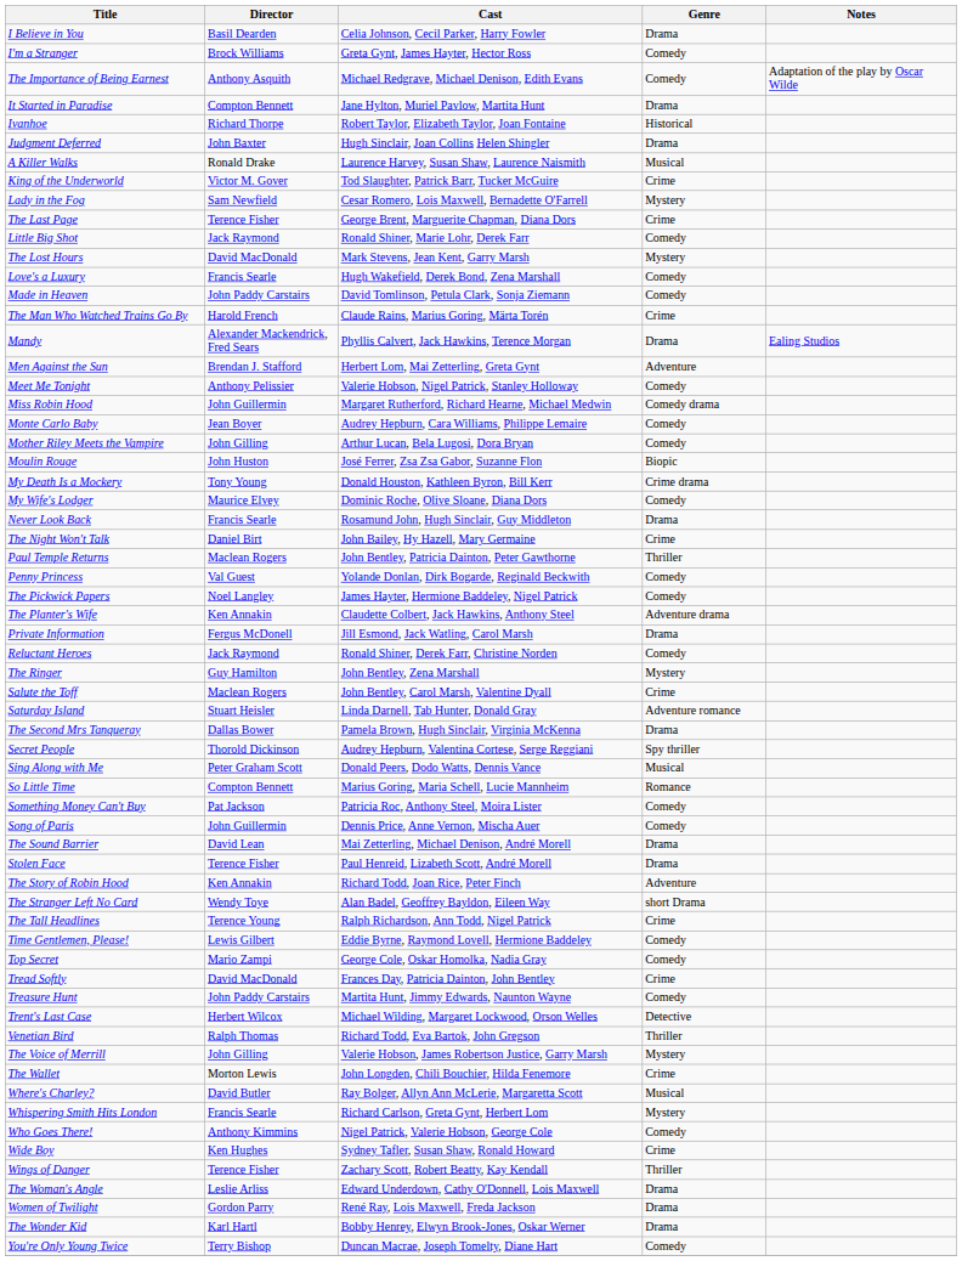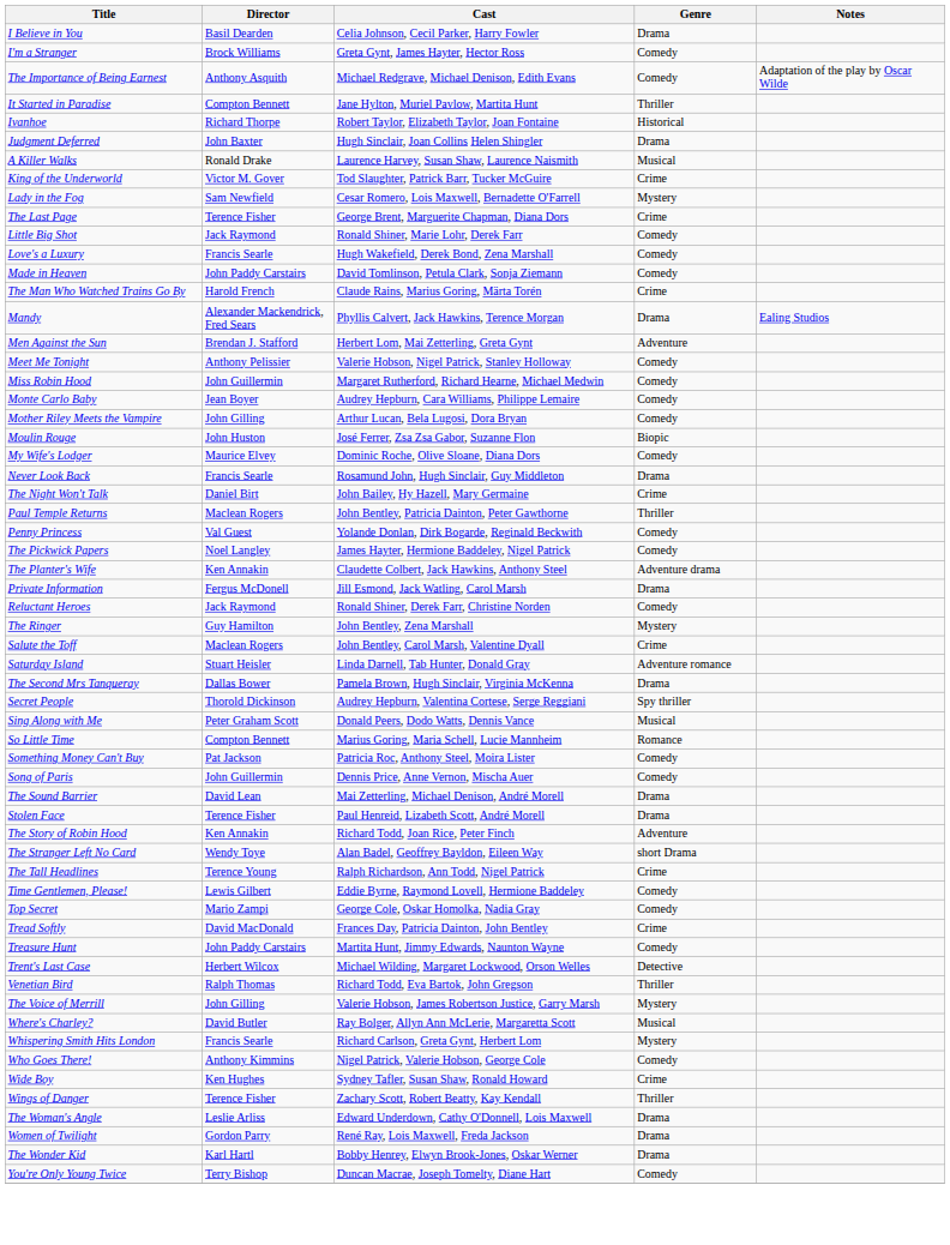 <table class="wikitable" style="width:100%;">
 <tr>
 <th style="width:21%;">Title</th>
 <th style="width:14%;">Director</th>
 <th style="width:32%;">Cast</th>
 <th style="width:13%;">Genre</th>
 <th style="width:20%;">Notes</th>
 </tr>
 <tr>
 <td><em><a href='#'>I Believe in You</a></em></td>
 <td><a href='#'>Basil Dearden</a></td>
 <td><a href='#'>Celia Johnson</a>, <a href='#'>Cecil Parker</a>, <a href='#'>Harry Fowler</a></td>
 <td>Drama</td>
 <td></td>
 </tr>
 <tr>
 <td><em><a href='#'>I'm a Stranger</a></em></td>
 <td><a href='#'>Brock Williams</a></td>
 <td><a href='#'>Greta Gynt</a>, <a href='#'>James Hayter</a>, <a href='#'>Hector Ross</a></td>
 <td>Comedy</td>
 <td></td>
 </tr>
 <tr>
 <td><em><a href='#'>The Importance of Being Earnest</a></em></td>
 <td><a href='#'>Anthony Asquith</a></td>
 <td><a href='#'>Michael Redgrave</a>, <a href='#'>Michael Denison</a>, <a href='#'>Edith Evans</a></td>
 <td>Comedy</td>
 <td>Adaptation of the play by <a href='#'>Oscar Wilde</a></td>
 </tr>
 <tr>
 <td><em><a href='#'>It Started in Paradise</a></em></td>
 <td><a href='#'>Compton Bennett</a></td>
 <td><a href='#'>Jane Hylton</a>, <a href='#'>Muriel Pavlow</a>, <a href='#'>Martita Hunt</a></td>
-<td>Drama</td>
+<td>Thriller</td>
 <td></td>
 </tr>
 <tr>
 <td><em><a href='#'>Ivanhoe</a></em></td>
 <td><a href='#'>Richard Thorpe</a></td>
 <td><a href='#'>Robert Taylor</a>, <a href='#'>Elizabeth Taylor</a>, <a href='#'>Joan Fontaine</a></td>
 <td>Historical</td>
 <td></td>
 </tr>
 <tr>
 <td><em><a href='#'>Judgment Deferred</a></em></td>
 <td><a href='#'>John Baxter</a></td>
 <td><a href='#'>Hugh Sinclair</a>, <a href='#'>Joan Collins</a> <a href='#'>Helen Shingler</a></td>
 <td>Drama</td>
 <td></td>
 </tr>
 <tr>
 <td><em><a href='#'>A Killer Walks</a></em></td>
 <td>Ronald Drake</td>
 <td><a href='#'>Laurence Harvey</a>, <a href='#'>Susan Shaw</a>, <a href='#'>Laurence Naismith</a></td>
 <td>Musical</td>
 <td></td>
 </tr>
 <tr>
 <td><em><a href='#'>King of the Underworld</a></em></td>
 <td><a href='#'>Victor M. Gover</a></td>
 <td><a href='#'>Tod Slaughter</a>, <a href='#'>Patrick Barr</a>, <a href='#'>Tucker McGuire</a></td>
 <td>Crime</td>
 <td></td>
 </tr>
 <tr>
 <td><em><a href='#'>Lady in the Fog</a></em></td>
 <td><a href='#'>Sam Newfield</a></td>
 <td><a href='#'>Cesar Romero</a>, <a href='#'>Lois Maxwell</a>, <a href='#'>Bernadette O'Farrell</a></td>
 <td>Mystery</td>
 <td></td>
 </tr>
 <tr>
 <td><em><a href='#'>The Last Page</a></em></td>
 <td><a href='#'>Terence Fisher</a></td>
 <td><a href='#'>George Brent</a>, <a href='#'>Marguerite Chapman</a>, <a href='#'>Diana Dors</a></td>
 <td>Crime</td>
 <td></td>
 </tr>
 <tr>
 <td><em><a href='#'>Little Big Shot</a></em></td>
 <td><a href='#'>Jack Raymond</a></td>
 <td><a href='#'>Ronald Shiner</a>, <a href='#'>Marie Lohr</a>, <a href='#'>Derek Farr</a></td>
 <td>Comedy</td>
 <td></td>
 </tr>
 <tr>
-<td><em><a href='#'>The Lost Hours</a></em></td>
-<td><a href='#'>David MacDonald</a></td>
-<td><a href='#'>Mark Stevens</a>, <a href='#'>Jean Kent</a>, <a href='#'>Garry Marsh</a></td>
-<td>Mystery</td>
-<td></td>
-</tr>
-<tr>
 <td><em><a href='#'>Love's a Luxury</a></em></td>
 <td><a href='#'>Francis Searle</a></td>
 <td><a href='#'>Hugh Wakefield</a>, <a href='#'>Derek Bond</a>, <a href='#'>Zena Marshall</a></td>
 <td>Comedy</td>
 <td></td>
 </tr>
 <tr>
 <td><em><a href='#'>Made in Heaven</a></em></td>
 <td><a href='#'>John Paddy Carstairs</a></td>
 <td><a href='#'>David Tomlinson</a>, <a href='#'>Petula Clark</a>, <a href='#'>Sonja Ziemann</a></td>
 <td>Comedy</td>
 <td></td>
 </tr>
 <tr>
 <td><em><a href='#'>The Man Who Watched Trains Go By</a></em></td>
 <td><a href='#'>Harold French</a></td>
 <td><a href='#'>Claude Rains</a>, <a href='#'>Marius Goring</a>, <a href='#'>Märta Torén</a></td>
 <td>Crime</td>
 <td></td>
 </tr>
 <tr>
 <td><em><a href='#'>Mandy</a></em></td>
 <td><a href='#'>Alexander Mackendrick</a>, <a href='#'>Fred Sears</a></td>
 <td><a href='#'>Phyllis Calvert</a>, <a href='#'>Jack Hawkins</a>, <a href='#'>Terence Morgan</a></td>
 <td>Drama</td>
 <td><a href='#'>Ealing Studios</a></td>
 </tr>
 <tr>
 <td><em><a href='#'>Men Against the Sun</a></em></td>
 <td><a href='#'>Brendan J. Stafford</a></td>
 <td><a href='#'>Herbert Lom</a>, <a href='#'>Mai Zetterling</a>, <a href='#'>Greta Gynt</a></td>
 <td>Adventure</td>
 <td></td>
 </tr>
 <tr>
 <td><em><a href='#'>Meet Me Tonight</a></em></td>
 <td><a href='#'>Anthony Pelissier</a></td>
 <td><a href='#'>Valerie Hobson</a>, <a href='#'>Nigel Patrick</a>, <a href='#'>Stanley Holloway</a></td>
 <td>Comedy</td>
 <td></td>
 </tr>
 <tr>
 <td><em><a href='#'>Miss Robin Hood</a></em></td>
 <td><a href='#'>John Guillermin</a></td>
 <td><a href='#'>Margaret Rutherford</a>, <a href='#'>Richard Hearne</a>, <a href='#'>Michael Medwin</a></td>
-<td>Comedy drama</td>
+<td>Comedy</td>
 <td></td>
 </tr>
 <tr>
 <td><em><a href='#'>Monte Carlo Baby</a></em></td>
 <td><a href='#'>Jean Boyer</a></td>
 <td><a href='#'>Audrey Hepburn</a>, <a href='#'>Cara Williams</a>, <a href='#'>Philippe Lemaire</a></td>
 <td>Comedy</td>
 <td></td>
 </tr>
 <tr>
 <td><em><a href='#'>Mother Riley Meets the Vampire</a></em></td>
 <td><a href='#'>John Gilling</a></td>
 <td><a href='#'>Arthur Lucan</a>, <a href='#'>Bela Lugosi</a>, <a href='#'>Dora Bryan</a></td>
 <td>Comedy</td>
 <td></td>
 </tr>
 <tr>
 <td><em><a href='#'>Moulin Rouge</a></em></td>
 <td><a href='#'>John Huston</a></td>
 <td><a href='#'>José Ferrer</a>, <a href='#'>Zsa Zsa Gabor</a>, <a href='#'>Suzanne Flon</a></td>
 <td>Biopic</td>
-<td></td>
-</tr>
-<tr>
-<td><em><a href='#'>My Death Is a Mockery</a></em></td>
-<td><a href='#'>Tony Young</a></td>
-<td><a href='#'>Donald Houston</a>, <a href='#'>Kathleen Byron</a>, <a href='#'>Bill Kerr</a></td>
-<td>Crime drama</td>
 <td></td>
 </tr>
 <tr>
 <td><em><a href='#'>My Wife's Lodger</a></em></td>
 <td><a href='#'>Maurice Elvey</a></td>
 <td><a href='#'>Dominic Roche</a>, <a href='#'>Olive Sloane</a>, <a href='#'>Diana Dors</a></td>
 <td>Comedy</td>
 <td></td>
 </tr>
 <tr>
 <td><em><a href='#'>Never Look Back</a></em></td>
 <td><a href='#'>Francis Searle</a></td>
 <td><a href='#'>Rosamund John</a>, <a href='#'>Hugh Sinclair</a>, <a href='#'>Guy Middleton</a></td>
 <td>Drama</td>
 <td></td>
 </tr>
 <tr>
 <td><em><a href='#'>The Night Won't Talk</a></em></td>
 <td><a href='#'>Daniel Birt</a></td>
 <td><a href='#'>John Bailey</a>, <a href='#'>Hy Hazell</a>, <a href='#'>Mary Germaine</a></td>
 <td>Crime</td>
 <td></td>
 </tr>
 <tr>
 <td><em><a href='#'>Paul Temple Returns</a></em></td>
 <td><a href='#'>Maclean Rogers</a></td>
 <td><a href='#'>John Bentley</a>, <a href='#'>Patricia Dainton</a>, <a href='#'>Peter Gawthorne</a></td>
 <td>Thriller</td>
 <td></td>
 </tr>
 <tr>
 <td><em><a href='#'>Penny Princess</a></em></td>
 <td><a href='#'>Val Guest</a></td>
 <td><a href='#'>Yolande Donlan</a>, <a href='#'>Dirk Bogarde</a>, <a href='#'>Reginald Beckwith</a></td>
 <td>Comedy</td>
 <td></td>
 </tr>
 <tr>
 <td><em><a href='#'>The Pickwick Papers</a></em></td>
 <td><a href='#'>Noel Langley</a></td>
 <td><a href='#'>James Hayter</a>, <a href='#'>Hermione Baddeley</a>, <a href='#'>Nigel Patrick</a></td>
 <td>Comedy</td>
 <td></td>
 </tr>
 <tr>
 <td><em><a href='#'>The Planter's Wife</a></em></td>
 <td><a href='#'>Ken Annakin</a></td>
 <td><a href='#'>Claudette Colbert</a>, <a href='#'>Jack Hawkins</a>, <a href='#'>Anthony Steel</a></td>
 <td>Adventure drama</td>
 <td></td>
 </tr>
 <tr>
 <td><em><a href='#'>Private Information</a></em></td>
 <td><a href='#'>Fergus McDonell</a></td>
 <td><a href='#'>Jill Esmond</a>, <a href='#'>Jack Watling</a>, <a href='#'>Carol Marsh</a></td>
 <td>Drama</td>
 <td></td>
 </tr>
 <tr>
 <td><em><a href='#'>Reluctant Heroes</a></em></td>
 <td><a href='#'>Jack Raymond</a></td>
 <td><a href='#'>Ronald Shiner</a>, <a href='#'>Derek Farr</a>, <a href='#'>Christine Norden</a></td>
 <td>Comedy</td>
 <td></td>
 </tr>
 <tr>
 <td><em><a href='#'>The Ringer</a></em></td>
 <td><a href='#'>Guy Hamilton</a></td>
 <td><a href='#'>John Bentley</a>, <a href='#'>Zena Marshall</a></td>
 <td>Mystery</td>
 <td></td>
 </tr>
 <tr>
 <td><em><a href='#'>Salute the Toff</a></em></td>
 <td><a href='#'>Maclean Rogers</a></td>
 <td><a href='#'>John Bentley</a>, <a href='#'>Carol Marsh</a>, <a href='#'>Valentine Dyall</a></td>
 <td>Crime</td>
 <td></td>
 </tr>
 <tr>
 <td><em><a href='#'>Saturday Island</a></em></td>
 <td><a href='#'>Stuart Heisler</a></td>
 <td><a href='#'>Linda Darnell</a>, <a href='#'>Tab Hunter</a>, <a href='#'>Donald Gray</a></td>
 <td>Adventure romance</td>
 <td></td>
 </tr>
 <tr>
 <td><em><a href='#'>The Second Mrs Tanqueray</a></em></td>
 <td><a href='#'>Dallas Bower</a></td>
 <td><a href='#'>Pamela Brown</a>, <a href='#'>Hugh Sinclair</a>, <a href='#'>Virginia McKenna</a></td>
 <td>Drama</td>
 <td></td>
 </tr>
 <tr>
 <td><em><a href='#'>Secret People</a></em></td>
 <td><a href='#'>Thorold Dickinson</a></td>
 <td><a href='#'>Audrey Hepburn</a>, <a href='#'>Valentina Cortese</a>, <a href='#'>Serge Reggiani</a></td>
 <td>Spy thriller</td>
 <td></td>
 </tr>
 <tr>
 <td><em><a href='#'>Sing Along with Me</a></em></td>
 <td><a href='#'>Peter Graham Scott</a></td>
 <td><a href='#'>Donald Peers</a>, <a href='#'>Dodo Watts</a>, <a href='#'>Dennis Vance</a></td>
 <td>Musical</td>
 <td></td>
 </tr>
 <tr>
 <td><em><a href='#'>So Little Time</a></em></td>
 <td><a href='#'>Compton Bennett</a></td>
 <td><a href='#'>Marius Goring</a>, <a href='#'>Maria Schell</a>, <a href='#'>Lucie Mannheim</a></td>
 <td>Romance</td>
 <td></td>
 </tr>
 <tr>
 <td><em><a href='#'>Something Money Can't Buy</a></em></td>
 <td><a href='#'>Pat Jackson</a></td>
 <td><a href='#'>Patricia Roc</a>, <a href='#'>Anthony Steel</a>, <a href='#'>Moira Lister</a></td>
 <td>Comedy</td>
 <td></td>
 </tr>
 <tr>
 <td><em><a href='#'>Song of Paris</a></em></td>
 <td><a href='#'>John Guillermin</a></td>
 <td><a href='#'>Dennis Price</a>, <a href='#'>Anne Vernon</a>, <a href='#'>Mischa Auer</a></td>
 <td>Comedy</td>
 <td></td>
 </tr>
 <tr>
 <td><em><a href='#'>The Sound Barrier</a></em></td>
 <td><a href='#'>David Lean</a></td>
 <td><a href='#'>Mai Zetterling</a>, <a href='#'>Michael Denison</a>, <a href='#'>André Morell</a></td>
 <td>Drama</td>
 <td></td>
 </tr>
 <tr>
 <td><em><a href='#'>Stolen Face</a></em></td>
 <td><a href='#'>Terence Fisher</a></td>
 <td><a href='#'>Paul Henreid</a>, <a href='#'>Lizabeth Scott</a>, <a href='#'>André Morell</a></td>
 <td>Drama</td>
 <td></td>
 </tr>
 <tr>
 <td><em><a href='#'>The Story of Robin Hood</a></em></td>
 <td><a href='#'>Ken Annakin</a></td>
 <td><a href='#'>Richard Todd</a>, <a href='#'>Joan Rice</a>, <a href='#'>Peter Finch</a></td>
 <td>Adventure</td>
 <td></td>
 </tr>
 <tr>
 <td><em><a href='#'>The Stranger Left No Card</a></em></td>
 <td><a href='#'>Wendy Toye</a></td>
 <td><a href='#'>Alan Badel</a>, <a href='#'>Geoffrey Bayldon</a>, <a href='#'>Eileen Way</a></td>
 <td>short Drama</td>
 <td></td>
 </tr>
 <tr>
 <td><em><a href='#'>The Tall Headlines</a></em></td>
 <td><a href='#'>Terence Young</a></td>
 <td><a href='#'>Ralph Richardson</a>, <a href='#'>Ann Todd</a>, <a href='#'>Nigel Patrick</a></td>
 <td>Crime</td>
 <td></td>
 </tr>
 <tr>
 <td><em><a href='#'>Time Gentlemen, Please!</a></em></td>
 <td><a href='#'>Lewis Gilbert</a></td>
 <td><a href='#'>Eddie Byrne</a>, <a href='#'>Raymond Lovell</a>, <a href='#'>Hermione Baddeley</a></td>
 <td>Comedy</td>
 <td></td>
 </tr>
 <tr>
 <td><em><a href='#'>Top Secret</a></em></td>
 <td><a href='#'>Mario Zampi</a></td>
 <td><a href='#'>George Cole</a>, <a href='#'>Oskar Homolka</a>, <a href='#'>Nadia Gray</a></td>
 <td>Comedy</td>
 <td></td>
 </tr>
 <tr>
 <td><em><a href='#'>Tread Softly</a></em></td>
 <td><a href='#'>David MacDonald</a></td>
 <td><a href='#'>Frances Day</a>, <a href='#'>Patricia Dainton</a>, <a href='#'>John Bentley</a></td>
 <td>Crime</td>
 <td></td>
 </tr>
 <tr>
 <td><em><a href='#'>Treasure Hunt</a></em></td>
 <td><a href='#'>John Paddy Carstairs</a></td>
 <td><a href='#'>Martita Hunt</a>, <a href='#'>Jimmy Edwards</a>, <a href='#'>Naunton Wayne</a></td>
 <td>Comedy</td>
 <td></td>
 </tr>
 <tr>
 <td><em><a href='#'>Trent's Last Case</a></em></td>
 <td><a href='#'>Herbert Wilcox</a></td>
 <td><a href='#'>Michael Wilding</a>, <a href='#'>Margaret Lockwood</a>, <a href='#'>Orson Welles</a></td>
 <td>Detective</td>
 <td></td>
 </tr>
 <tr>
 <td><em><a href='#'>Venetian Bird</a></em></td>
 <td><a href='#'>Ralph Thomas</a></td>
 <td><a href='#'>Richard Todd</a>, <a href='#'>Eva Bartok</a>, <a href='#'>John Gregson</a></td>
 <td>Thriller</td>
 <td></td>
 </tr>
 <tr>
 <td><em><a href='#'>The Voice of Merrill</a></em></td>
 <td><a href='#'>John Gilling</a></td>
 <td><a href='#'>Valerie Hobson</a>, <a href='#'>James Robertson Justice</a>, <a href='#'>Garry Marsh</a></td>
 <td>Mystery</td>
 <td></td>
 </tr>
 <tr>
-<td><em><a href='#'>The Wallet</a></em></td>
-<td>Morton Lewis</td>
-<td><a href='#'>John Longden</a>, <a href='#'>Chili Bouchier</a>, <a href='#'>Hilda Fenemore</a></td>
-<td>Crime</td>
-<td></td>
-</tr>
-<tr>
 <td><em><a href='#'>Where's Charley?</a></em></td>
 <td><a href='#'>David Butler</a></td>
 <td><a href='#'>Ray Bolger</a>, <a href='#'>Allyn Ann McLerie</a>, <a href='#'>Margaretta Scott</a></td>
 <td>Musical</td>
 <td></td>
 </tr>
 <tr>
 <td><em><a href='#'>Whispering Smith Hits London</a></em></td>
 <td><a href='#'>Francis Searle</a></td>
 <td><a href='#'>Richard Carlson</a>, <a href='#'>Greta Gynt</a>, <a href='#'>Herbert Lom</a></td>
 <td>Mystery</td>
 <td></td>
 </tr>
 <tr>
 <td><em><a href='#'>Who Goes There!</a></em></td>
 <td><a href='#'>Anthony Kimmins</a></td>
 <td><a href='#'>Nigel Patrick</a>, <a href='#'>Valerie Hobson</a>, <a href='#'>George Cole</a></td>
 <td>Comedy</td>
 <td></td>
 </tr>
 <tr>
 <td><em><a href='#'>Wide Boy</a></em></td>
 <td><a href='#'>Ken Hughes</a></td>
 <td><a href='#'>Sydney Tafler</a>, <a href='#'>Susan Shaw</a>, <a href='#'>Ronald Howard</a></td>
 <td>Crime</td>
 <td></td>
 </tr>
 <tr>
 <td><em><a href='#'>Wings of Danger</a></em></td>
 <td><a href='#'>Terence Fisher</a></td>
 <td><a href='#'>Zachary Scott</a>, <a href='#'>Robert Beatty</a>, <a href='#'>Kay Kendall</a></td>
 <td>Thriller</td>
 <td></td>
 </tr>
 <tr>
 <td><em><a href='#'>The Woman's Angle</a></em></td>
 <td><a href='#'>Leslie Arliss</a></td>
 <td><a href='#'>Edward Underdown</a>, <a href='#'>Cathy O'Donnell</a>, <a href='#'>Lois Maxwell</a></td>
 <td>Drama</td>
 <td></td>
 </tr>
 <tr>
 <td><em><a href='#'>Women of Twilight</a></em></td>
 <td><a href='#'>Gordon Parry</a></td>
 <td><a href='#'>René Ray</a>, <a href='#'>Lois Maxwell</a>, <a href='#'>Freda Jackson</a></td>
 <td>Drama</td>
 <td></td>
 </tr>
 <tr>
 <td><em><a href='#'>The Wonder Kid</a></em></td>
 <td><a href='#'>Karl Hartl</a></td>
 <td><a href='#'>Bobby Henrey</a>, <a href='#'>Elwyn Brook-Jones</a>, <a href='#'>Oskar Werner</a></td>
 <td>Drama</td>
 <td></td>
 </tr>
 <tr>
 <td><em><a href='#'>You're Only Young Twice</a></em></td>
 <td><a href='#'>Terry Bishop</a></td>
 <td><a href='#'>Duncan Macrae</a>, <a href='#'>Joseph Tomelty</a>, <a href='#'>Diane Hart</a></td>
 <td>Comedy</td>
 <td></td>
 </tr>
 <tr>
 </tr>
 </table>
